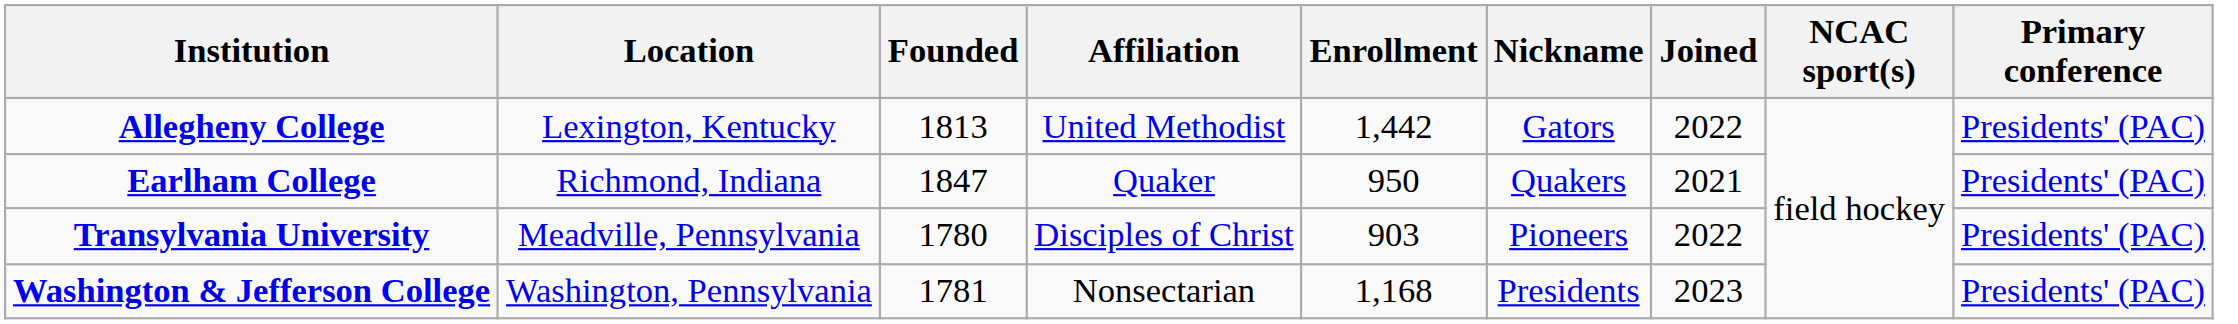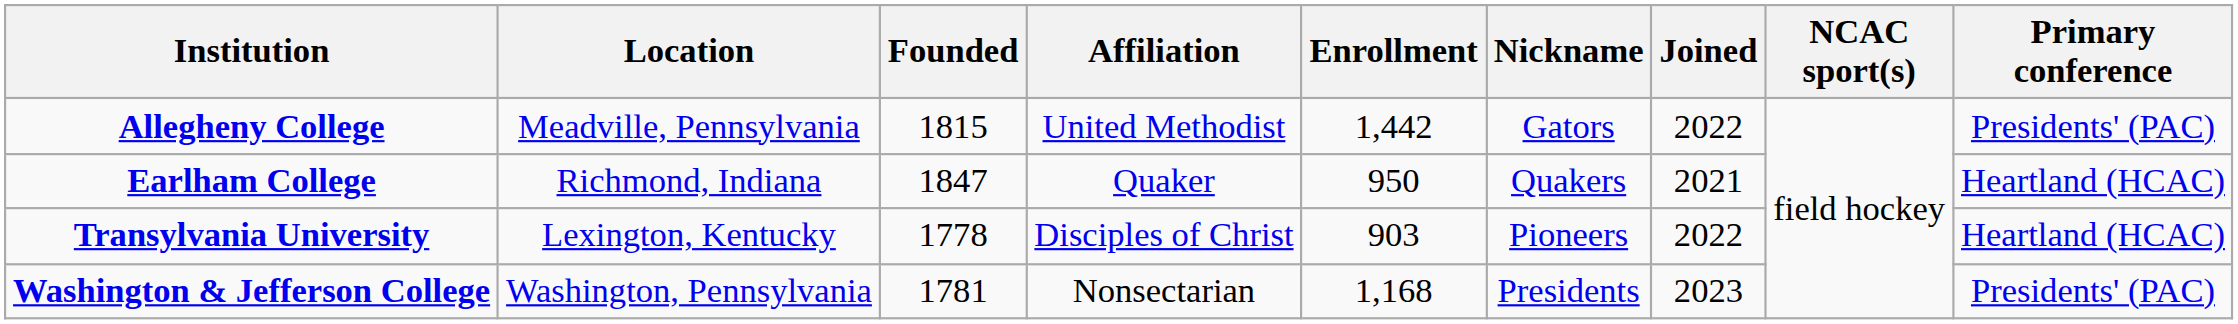 <table class="wikitable sortable" style="text-align:center;">
 <tr>
 <th>Institution</th>
 <th>Location</th>
 <th>Founded</th>
 <th>Affiliation</th>
 <th>Enrollment</th>
 <th>Nickname</th>
 <th>Joined</th>
 <th>NCAC<br>sport(s)</th>
 <th>Primary<br>conference</th>
 </tr>
 <tr>
 <td><strong><a href='#'>Allegheny College</a></strong></td>
-<td><a href='#'>Lexington, Kentucky</a></td>
-<td>1813</td>
+<td><a href='#'>Meadville, Pennsylvania</a></td>
+<td>1815</td>
 <td><a href='#'>United Methodist</a></td>
 <td>1,442</td>
 <td><a href='#'>Gators</a></td>
 <td>2022</td>
 <td rowspan="4">field hockey</td>
 <td><a href='#'>Presidents' (PAC)</a></td>
 </tr>
 <tr>
 <td><strong><a href='#'>Earlham College</a></strong></td>
 <td><a href='#'>Richmond, Indiana</a></td>
 <td>1847</td>
 <td><a href='#'>Quaker</a></td>
 <td>950</td>
 <td><a href='#'>Quakers</a></td>
 <td>2021</td>
-<td><a href='#'>Presidents' (PAC)</a></td>
+<td><a href='#'>Heartland (HCAC)</a></td>
 </tr>
 <tr>
 <td><strong><a href='#'>Transylvania University</a></strong></td>
-<td><a href='#'>Meadville, Pennsylvania</a></td>
-<td>1780</td>
+<td><a href='#'>Lexington, Kentucky</a></td>
+<td>1778</td>
 <td><a href='#'>Disciples of Christ</a></td>
 <td>903</td>
 <td><a href='#'>Pioneers</a></td>
 <td>2022</td>
-<td><a href='#'>Presidents' (PAC)</a></td>
+<td><a href='#'>Heartland (HCAC)</a></td>
 </tr>
 <tr>
 <td><strong><a href='#'>Washington & Jefferson College</a></strong></td>
 <td><a href='#'>Washington, Pennsylvania</a></td>
 <td>1781</td>
 <td>Nonsectarian</td>
 <td>1,168</td>
 <td><a href='#'>Presidents</a></td>
 <td>2023</td>
 <td><a href='#'>Presidents' (PAC)</a></td>
 </tr>
 </table>
